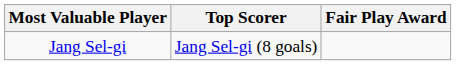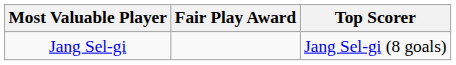 <table class=wikitable style="text-align:center; margin:auto">
 <tr>
 <th>Most Valuable Player</th>
+<th>Fair Play Award</th>
 <th>Top Scorer</th>
-<th>Fair Play Award</th>
 </tr>
 <tr>
 <td> <a href='#'>Jang Sel-gi</a></td>
+<td></td>
 <td> <a href='#'>Jang Sel-gi</a> (8 goals)</td>
-<td></td>
 </tr>
 </table>
